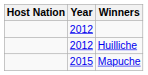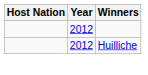 <table class="wikitable">
 <tr>
 <th>Host Nation</th>
 <th>Year</th>
 <th>Winners</th>
 </tr>
 <tr>
 <td></td>
 <td><a href='#'>2012</a></td>
 <td></td>
 </tr>
 <tr>
 <td></td>
 <td><a href='#'>2012</a></td>
 <td> <a href='#'>Huilliche</a></td>
 </tr>
-<tr>
-<td></td>
-<td><a href='#'>2015</a></td>
-<td> <a href='#'>Mapuche</a></td>
-</tr>
 </table>
